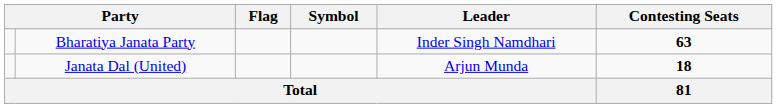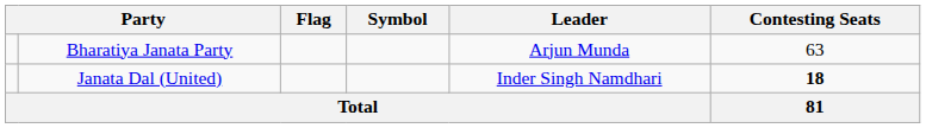 <table class="wikitable " width="50%" style="text-align:center">
 <tr>
 <th colspan="2">Party</th>
 <th>Flag</th>
 <th>Symbol</th>
 <th>Leader</th>
 <th>Contesting Seats</th>
 </tr>
 <tr>
 <td></td>
 <td><a href='#'>Bharatiya Janata Party</a></td>
 <td></td>
 <td></td>
-<td><a href='#'>Inder Singh Namdhari</a></td>
-<td><strong>63</strong></td>
+<td><a href='#'>Arjun Munda</a></td>
+<td>63</td>
 </tr>
 <tr>
 <td></td>
 <td><a href='#'>Janata Dal (United)</a></td>
 <td></td>
 <td></td>
-<td><a href='#'>Arjun Munda</a></td>
+<td><a href='#'>Inder Singh Namdhari</a></td>
 <td><strong>18</strong></td>
 </tr>
 <tr>
 <th colspan=5>Total</th>
 <th>81</th>
 </tr>
 </table>
